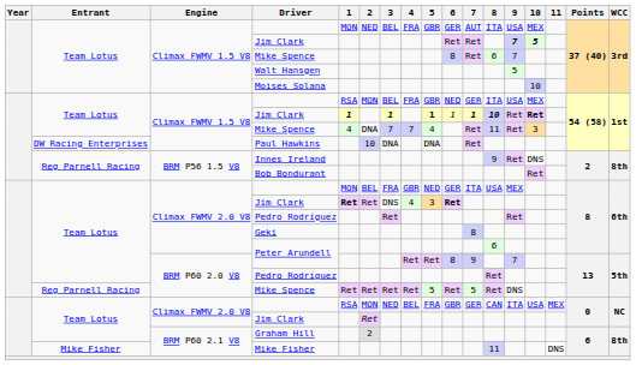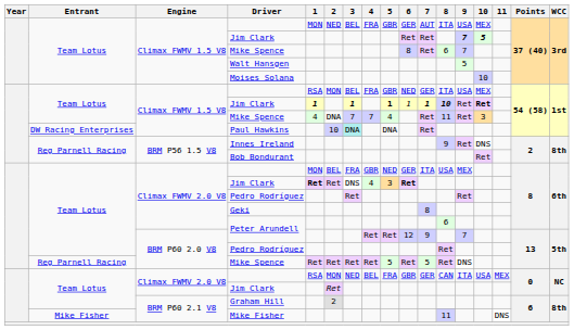 <table class="wikitable" style="text-align:center; font-size:95%">
 <tr>
 <th>Year</th>
 <th>Entrant</th>
 <th>Engine</th>
 <th>Driver</th>
 <th>1</th>
 <th>2</th>
 <th>3</th>
 <th>4</th>
 <th>5</th>
 <th>6</th>
 <th>7</th>
 <th>8</th>
 <th>9</th>
 <th>10</th>
 <th>11</th>
 <th>Points</th>
 <th>WCC</th>
 </tr>
 <tr>
 <th rowspan=5></th>
 <td rowspan=5><a href='#'>Team Lotus</a></td>
 <td rowspan=5><a href='#'>Climax FWMV 1.5 V8</a></td>
 <td></td>
 <td><a href='#'>MON</a></td>
 <td><a href='#'>NED</a></td>
 <td><a href='#'>BEL</a></td>
 <td><a href='#'>FRA</a></td>
 <td><a href='#'>GBR</a></td>
 <td><a href='#'>GER</a></td>
 <td><a href='#'>AUT</a></td>
 <td><a href='#'>ITA</a></td>
 <td><a href='#'>USA</a></td>
 <td><a href='#'>MEX</a></td>
 <td></td>
 <th rowspan=5 style="background:#ffdf9f;">37 (40)</th>
 <th rowspan=5 style="background:#ffdf9f;">3rd</th>
 </tr>
 <tr>
 <td align="left"><a href='#'>Jim Clark</a></td>
 <td></td>
 <td></td>
 <td></td>
 <td></td>
 <td></td>
 <td style="background:#efcfff;">Ret</td>
 <td style="background:#efcfff;">Ret</td>
 <td></td>
 <td style="background:#cfcfff;"><strong><em>7</em></strong></td>
 <td style="background:#DFFFDF;"><strong><em>5</em></strong></td>
 <td></td>
 </tr>
 <tr>
 <td align="left"><a href='#'>Mike Spence</a></td>
 <td></td>
 <td></td>
 <td></td>
 <td></td>
 <td></td>
 <td style="background:#cfcfff;">8</td>
 <td style="background:#efcfff;">Ret</td>
 <td style="background:#dfffdf;">6</td>
 <td style="background:#cfcfff;">7</td>
 <td></td>
 <td></td>
 </tr>
 <tr>
 <td align="left"><a href='#'>Walt Hansgen</a></td>
 <td></td>
 <td></td>
 <td></td>
 <td></td>
 <td></td>
 <td></td>
 <td></td>
 <td></td>
 <td style="background:#DFFFDF;">5</td>
 <td></td>
 <td></td>
 </tr>
 <tr>
 <td align="left"><a href='#'>Moises Solana</a></td>
 <td></td>
 <td></td>
 <td></td>
 <td></td>
 <td></td>
 <td></td>
 <td></td>
 <td></td>
 <td></td>
 <td style="background:#cfcfff;">10</td>
 <td></td>
 </tr>
 <tr>
 <th rowspan=6></th>
 <td rowspan=3><a href='#'>Team Lotus</a></td>
 <td rowspan=4><a href='#'>Climax FWMV 1.5 V8</a></td>
 <td></td>
 <td><a href='#'>RSA</a></td>
 <td><a href='#'>MON</a></td>
 <td><a href='#'>BEL</a></td>
 <td><a href='#'>FRA</a></td>
 <td><a href='#'>GBR</a></td>
 <td><a href='#'>NED</a></td>
 <td><a href='#'>GER</a></td>
 <td><a href='#'>ITA</a></td>
 <td><a href='#'>USA</a></td>
 <td><a href='#'>MEX</a></td>
 <td></td>
 <th rowspan=4 style="background:#FFFFBF;">54 (58)</th>
 <th rowspan=4 style="background:#FFFFBF;">1st</th>
 </tr>
 <tr>
 <td align="left"><a href='#'>Jim Clark</a></td>
 <td style="background:#ffffbf;"><strong><em>1</em></strong></td>
 <td></td>
 <td style="background:#ffffbf;"><strong><em>1</em></strong></td>
 <td></td>
 <td style="background:#ffffbf;"><strong>1</strong></td>
 <td style="background:#ffffbf;"><em>1</em></td>
 <td style="background:#ffffbf;"><strong><em>1</em></strong></td>
 <td style="background:#CFCFFF;"><strong><em>10</em></strong></td>
 <td style="background:#efcfff;">Ret</td>
 <td style="background:#efcfff;"><strong>Ret</strong></td>
 <td></td>
 </tr>
 <tr>
 <td align="left"><a href='#'>Mike Spence</a></td>
 <td style="background:#DFFFDF;">4</td>
 <td>DNA</td>
 <td style="background:#CFCFFF;">7</td>
 <td style="background:#CFCFFF;">7</td>
 <td style="background:#DFFFDF;">4</td>
 <td></td>
 <td style="background:#eFCFFF;">Ret</td>
 <td style="background:#CFCFFF;">11</td>
 <td style="background:#eFCFFF;">Ret</td>
 <td style="background:#ffdf9f;">3</td>
 <td></td>
 </tr>
 <tr>
 <td><a href='#'>DW Racing Enterprises</a></td>
 <td align="left"><a href='#'>Paul Hawkins</a></td>
 <td></td>
 <td style="background:#CFCFFF;">10</td>
-<td>DNA</td>
+<td style="background: paleturquoise;">DNA</td>
 <td></td>
 <td>DNA</td>
 <td></td>
 <td style="background:#EFCFFF;">Ret</td>
 <td></td>
 <td></td>
 <td></td>
 <td></td>
 </tr>
 <tr>
 <td rowspan=2><a href='#'>Reg Parnell Racing</a></td>
 <td rowspan=2><a href='#'>BRM</a> P56 1.5 <a href='#'>V8</a></td>
 <td align="left"><a href='#'>Innes Ireland</a></td>
 <td></td>
 <td></td>
 <td></td>
 <td></td>
 <td></td>
 <td></td>
 <td></td>
 <td style="background:#CFCFFF;">9</td>
 <td style="background:#EFCFFF;">Ret</td>
 <td style="background:#FFFFFF;">DNS</td>
 <td></td>
 <th rowspan=2>2</th>
 <th rowspan=2>8th</th>
 </tr>
 <tr>
 <td align="left"><a href='#'>Bob Bondurant</a></td>
 <td></td>
 <td></td>
 <td></td>
 <td></td>
 <td></td>
 <td></td>
 <td></td>
 <td></td>
 <td></td>
 <td style="background:#EFCFFF;">Ret</td>
 <td></td>
 </tr>
 <tr>
 <th rowspan=8></th>
 <td rowspan=7><a href='#'>Team Lotus</a></td>
 <td rowspan=5><a href='#'>Climax FWMV 2.0 V8</a></td>
 <td></td>
 <td><a href='#'>MON</a></td>
 <td><a href='#'>BEL</a></td>
 <td><a href='#'>FRA</a></td>
 <td><a href='#'>GBR</a></td>
 <td><a href='#'>NED</a></td>
 <td><a href='#'>GER</a></td>
 <td><a href='#'>ITA</a></td>
 <td><a href='#'>USA</a></td>
 <td><a href='#'>MEX</a></td>
 <td></td>
 <td></td>
 <th rowspan=5>8</th>
 <th rowspan=5>6th</th>
 </tr>
 <tr>
 <td align="left"><a href='#'>Jim Clark</a></td>
 <td style="background:#efcfff;"><strong>Ret</strong></td>
 <td style="background:#efcfff;">Ret</td>
 <td style="background:#ffffff;">DNS</td>
 <td style="background:#dfffdf;">4</td>
 <td style="background:#ffdf9f;">3</td>
 <td style="background:#efcfff;"><strong>Ret</strong></td>
 <td></td>
 <td></td>
 <td></td>
 <td></td>
 <td></td>
 </tr>
 <tr>
 <td align="left"><a href='#'>Pedro Rodríguez</a></td>
 <td></td>
 <td></td>
 <td style="background:#efcfff;">Ret</td>
 <td></td>
 <td></td>
 <td></td>
 <td></td>
 <td></td>
 <td style="background:#efcfff;">Ret</td>
 <td></td>
 <td></td>
 </tr>
 <tr>
 <td align="left"><a href='#'>Geki</a></td>
 <td></td>
 <td></td>
 <td></td>
 <td></td>
 <td></td>
 <td></td>
 <td style="background:#cfcfff;">8</td>
 <td></td>
 <td></td>
 <td></td>
 <td></td>
 </tr>
 <tr>
 <td align="left" rowspan=2><a href='#'>Peter Arundell</a></td>
 <td></td>
 <td></td>
 <td></td>
 <td></td>
 <td></td>
 <td></td>
 <td></td>
 <td style="background:#dfffdf;">6</td>
 <td></td>
 <td></td>
 <td></td>
 </tr>
 <tr>
 <td rowspan=3><a href='#'>BRM</a> P60 2.0 <a href='#'>V8</a></td>
 <td></td>
 <td></td>
 <td></td>
 <td style="background:#EFCFFF;">Ret</td>
 <td style="background:#EFCFFF;">Ret</td>
-<td style="background:#cfcfff;">8</td>
+<td style="background:#cfcfff;">12</td>
 <td style="background:#cfcfff;">9</td>
 <td></td>
 <td style="background:#cfcfff;">7</td>
 <td></td>
 <td></td>
 <th rowspan=3>13</th>
 <th rowspan=3>5th</th>
 </tr>
 <tr>
 <td align="left"><a href='#'>Pedro Rodríguez</a></td>
 <td></td>
 <td></td>
 <td></td>
 <td></td>
 <td></td>
 <td></td>
 <td></td>
 <td style="background:#EFCFFF;">Ret</td>
 <td></td>
 <td></td>
 <td></td>
 </tr>
 <tr>
 <td><a href='#'>Reg Parnell Racing</a></td>
 <td align="left"><a href='#'>Mike Spence</a></td>
 <td style="background:#EFCFFF;">Ret</td>
 <td style="background:#EFCFFF;">Ret</td>
 <td style="background:#EFCFFF;">Ret</td>
 <td style="background:#EFCFFF;">Ret</td>
 <td style="background:#DFFFDF;">5</td>
 <td style="background:#EFCFFF;">Ret</td>
 <td style="background:#DFFFDF;">5</td>
 <td style="background:#EFCFFF;">Ret</td>
 <td style="background:#FFFFFF;">DNS</td>
 <td></td>
 <td></td>
 </tr>
 <tr>
 <th rowspan=4></th>
 <td rowspan=3><a href='#'>Team Lotus</a></td>
 <td rowspan=2><a href='#'>Climax FWMV 2.0 V8</a></td>
 <td></td>
 <td><a href='#'>RSA</a></td>
 <td><a href='#'>MON</a></td>
 <td><a href='#'>NED</a></td>
 <td><a href='#'>BEL</a></td>
 <td><a href='#'>FRA</a></td>
 <td><a href='#'>GBR</a></td>
 <td><a href='#'>GER</a></td>
 <td><a href='#'>CAN</a></td>
 <td><a href='#'>ITA</a></td>
 <td><a href='#'>USA</a></td>
 <td><a href='#'>MEX</a></td>
 <th rowspan=2>0</th>
 <th rowspan=2>NC</th>
 </tr>
 <tr>
 <td align="left"><a href='#'>Jim Clark</a></td>
 <td></td>
 <td style="background:#EFCFFF;"><em>Ret</em></td>
 <td></td>
 <td></td>
 <td></td>
 <td></td>
 <td></td>
 <td></td>
 <td></td>
 <td></td>
 <td></td>
 </tr>
 <tr>
 <td rowspan=2><a href='#'>BRM</a> P60 2.1 <a href='#'>V8</a></td>
 <td align="left"><a href='#'>Graham Hill</a></td>
 <td></td>
 <td style="background:#DFDFDF;">2</td>
 <td></td>
 <td></td>
 <td></td>
 <td></td>
 <td></td>
 <td></td>
 <td></td>
 <td></td>
 <td></td>
 <th rowspan=2>6</th>
 <th rowspan=2>8th</th>
 </tr>
 <tr>
 <td><a href='#'>Mike Fisher</a></td>
 <td align="left"><a href='#'>Mike Fisher</a></td>
 <td></td>
 <td></td>
 <td></td>
 <td></td>
 <td></td>
 <td></td>
 <td></td>
 <td style="background:#CFCFFF;">11</td>
 <td></td>
 <td></td>
 <td style="background:#FFFFFF;">DNS</td>
 </tr>
 <tr>
 <th colspan=17></th>
 </tr>
 </table>
